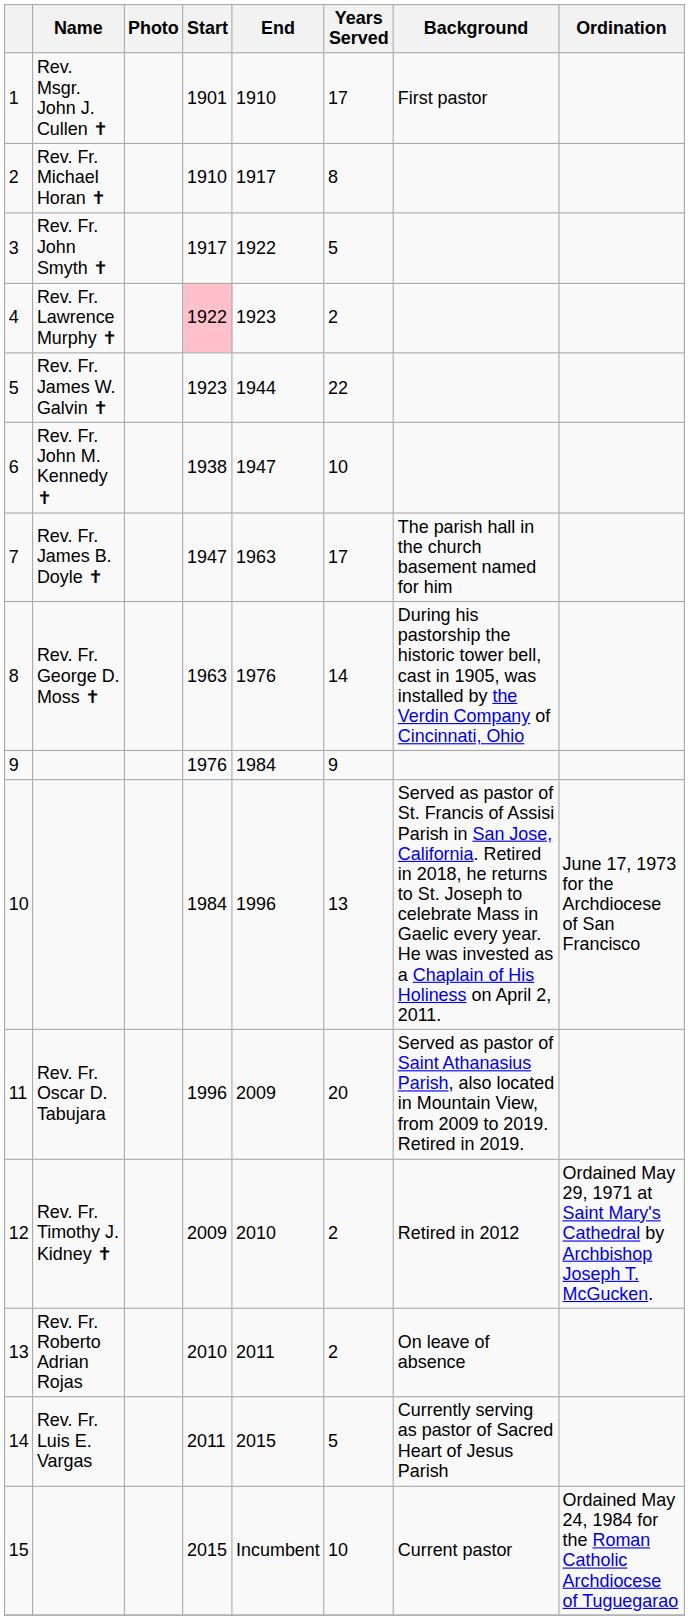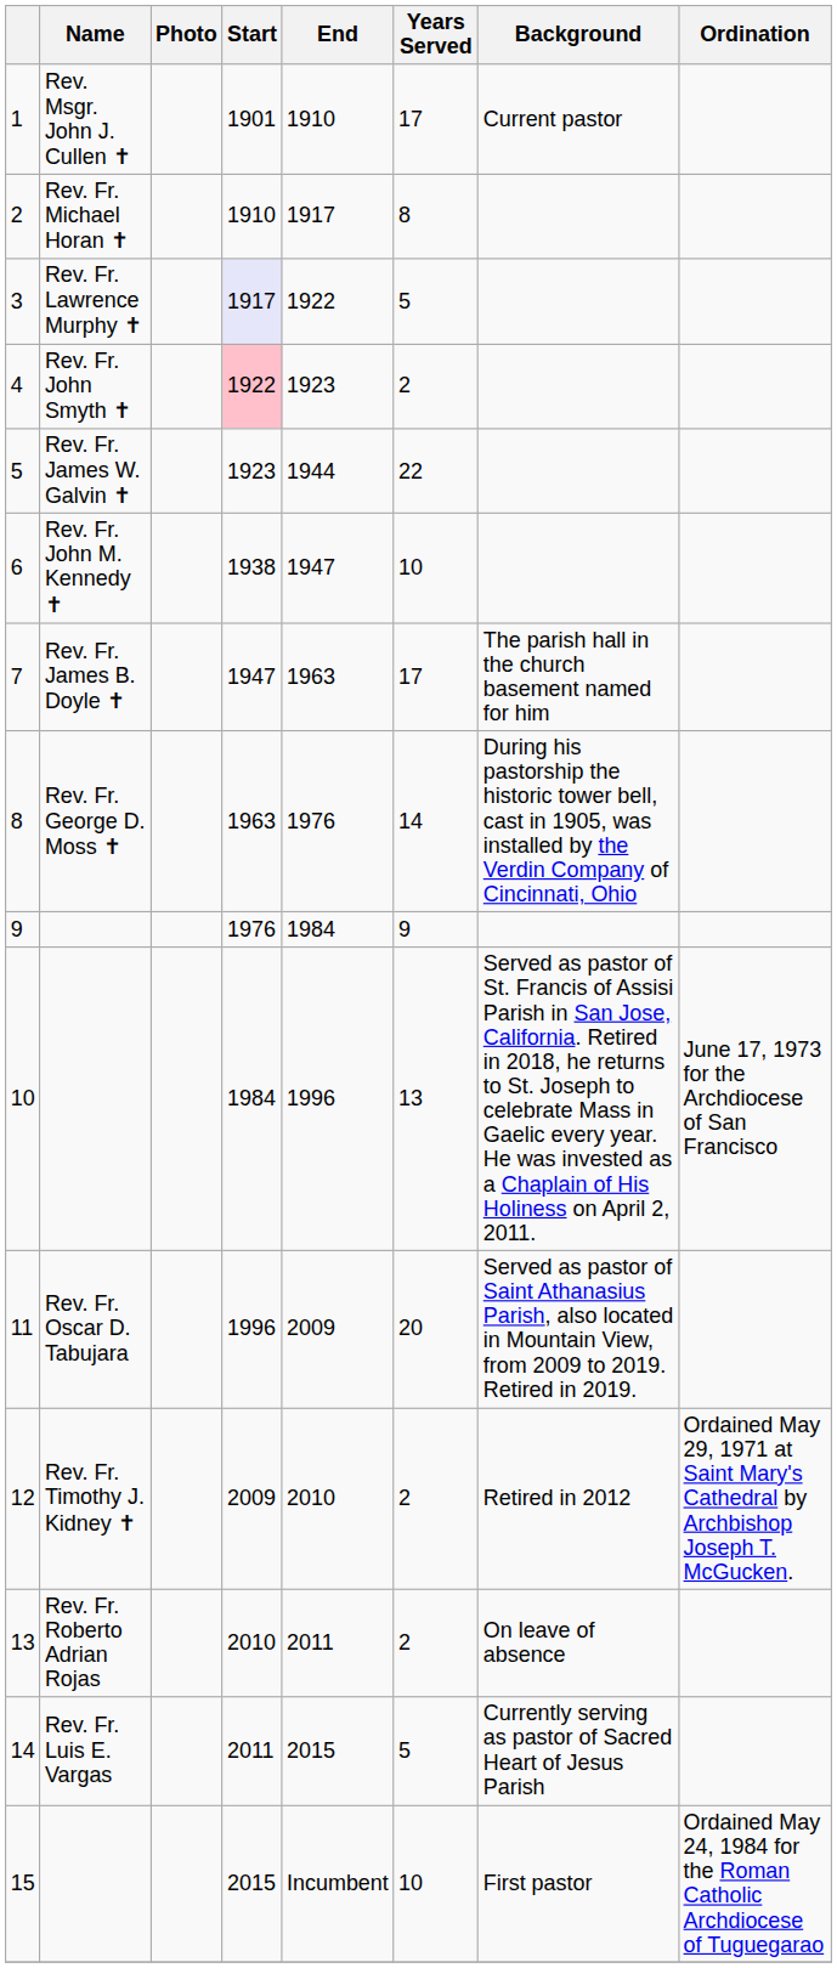 <table class="wikitable">
 <tr>
 <th></th>
 <th>Name</th>
 <th>Photo</th>
 <th>Start</th>
 <th>End</th>
 <th>Years Served</th>
 <th>Background</th>
 <th>Ordination</th>
 </tr>
 <tr>
 <td>1</td>
 <td>Rev. Msgr. John J. Cullen ✝</td>
 <td></td>
 <td>1901</td>
 <td>1910</td>
 <td>17</td>
-<td>First pastor</td>
+<td>Current pastor</td>
 <td></td>
 </tr>
 <tr>
 <td>2</td>
 <td>Rev. Fr. Michael Horan ✝</td>
 <td></td>
 <td>1910</td>
 <td>1917</td>
 <td>8</td>
 <td></td>
 <td></td>
 </tr>
 <tr>
 <td>3</td>
-<td>Rev. Fr. John Smyth ✝</td>
+<td>Rev. Fr. Lawrence Murphy ✝</td>
 <td></td>
-<td>1917</td>
+<td style="background: lavender;">1917</td>
 <td>1922</td>
 <td>5</td>
 <td></td>
 <td></td>
 </tr>
 <tr>
 <td>4</td>
-<td>Rev. Fr. Lawrence Murphy ✝</td>
+<td>Rev. Fr. John Smyth ✝</td>
 <td></td>
 <td style="background: pink;">1922</td>
 <td>1923</td>
 <td>2</td>
 <td></td>
 <td></td>
 </tr>
 <tr>
 <td>5</td>
 <td>Rev. Fr. James W. Galvin ✝</td>
 <td></td>
 <td>1923</td>
 <td>1944</td>
 <td>22</td>
 <td></td>
 <td></td>
 </tr>
 <tr>
 <td>6</td>
 <td>Rev. Fr. John M. Kennedy ✝</td>
 <td></td>
 <td>1938</td>
 <td>1947</td>
 <td>10</td>
 <td></td>
 <td></td>
 </tr>
 <tr>
 <td>7</td>
 <td>Rev. Fr. James B. Doyle ✝</td>
 <td></td>
 <td>1947</td>
 <td>1963</td>
 <td>17</td>
 <td>The parish hall in the church basement named for him</td>
 <td></td>
 </tr>
 <tr>
 <td>8</td>
 <td>Rev. Fr. George D. Moss ✝</td>
 <td></td>
 <td>1963</td>
 <td>1976</td>
 <td>14</td>
 <td>During his pastorship the historic tower bell, cast in 1905, was installed by <a href='#'>the Verdin Company</a> of <a href='#'>Cincinnati, Ohio</a></td>
 <td></td>
 </tr>
 <tr>
 <td>9</td>
 <td></td>
 <td></td>
 <td>1976</td>
 <td>1984</td>
 <td>9</td>
 <td></td>
 <td></td>
 </tr>
 <tr>
 <td>10</td>
 <td></td>
 <td></td>
 <td>1984</td>
 <td>1996</td>
 <td>13</td>
 <td>Served as pastor of St. Francis of Assisi Parish in <a href='#'>San Jose, California</a>. Retired in 2018, he returns to St. Joseph to celebrate Mass in Gaelic every year.  He was invested as a <a href='#'>Chaplain of His Holiness</a> on April 2, 2011.</td>
 <td>June 17, 1973 for the Archdiocese of San Francisco</td>
 </tr>
 <tr>
 <td>11</td>
 <td>Rev. Fr. Oscar D. Tabujara</td>
 <td></td>
 <td>1996</td>
 <td>2009</td>
 <td>20</td>
 <td>Served as pastor of <a href='#'>Saint Athanasius Parish</a>, also located in Mountain View, from 2009 to 2019. Retired in 2019.</td>
 <td></td>
 </tr>
 <tr>
 <td>12</td>
 <td>Rev. Fr. Timothy J. Kidney ✝</td>
 <td></td>
 <td>2009</td>
 <td>2010</td>
 <td>2</td>
 <td>Retired in 2012 </td>
 <td>Ordained May 29, 1971 at <a href='#'>Saint Mary's Cathedral</a> by <a href='#'>Archbishop Joseph T. McGucken</a>.</td>
 </tr>
 <tr>
 <td>13</td>
 <td>Rev. Fr. Roberto Adrian Rojas</td>
 <td></td>
 <td>2010</td>
 <td>2011</td>
 <td>2</td>
 <td>On leave of absence</td>
 <td></td>
 </tr>
 <tr>
 <td>14</td>
 <td>Rev. Fr. Luis E. Vargas</td>
 <td></td>
 <td>2011</td>
 <td>2015</td>
 <td>5</td>
 <td>Currently serving as pastor of Sacred Heart of Jesus Parish</td>
 <td></td>
 </tr>
 <tr>
 <td>15</td>
 <td></td>
 <td></td>
 <td>2015</td>
 <td>Incumbent</td>
 <td>10</td>
-<td>Current pastor</td>
+<td>First pastor</td>
 <td>Ordained May 24, 1984 for the <a href='#'>Roman Catholic Archdiocese of Tuguegarao</a></td>
 </tr>
 <tr>
 </tr>
 </table>
